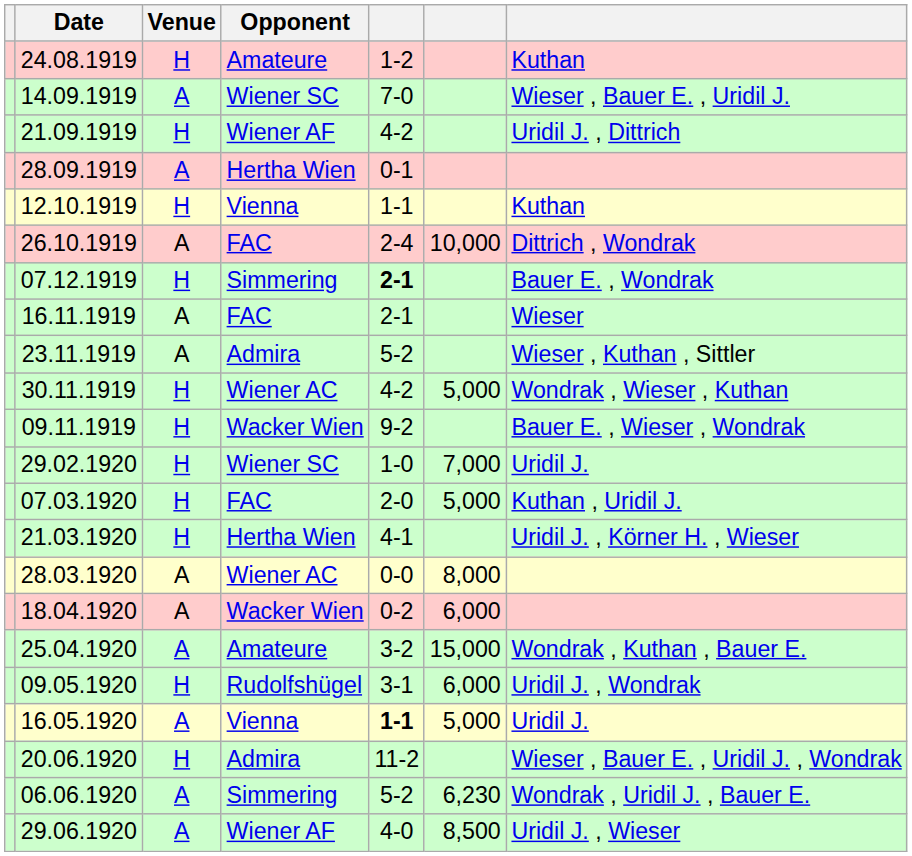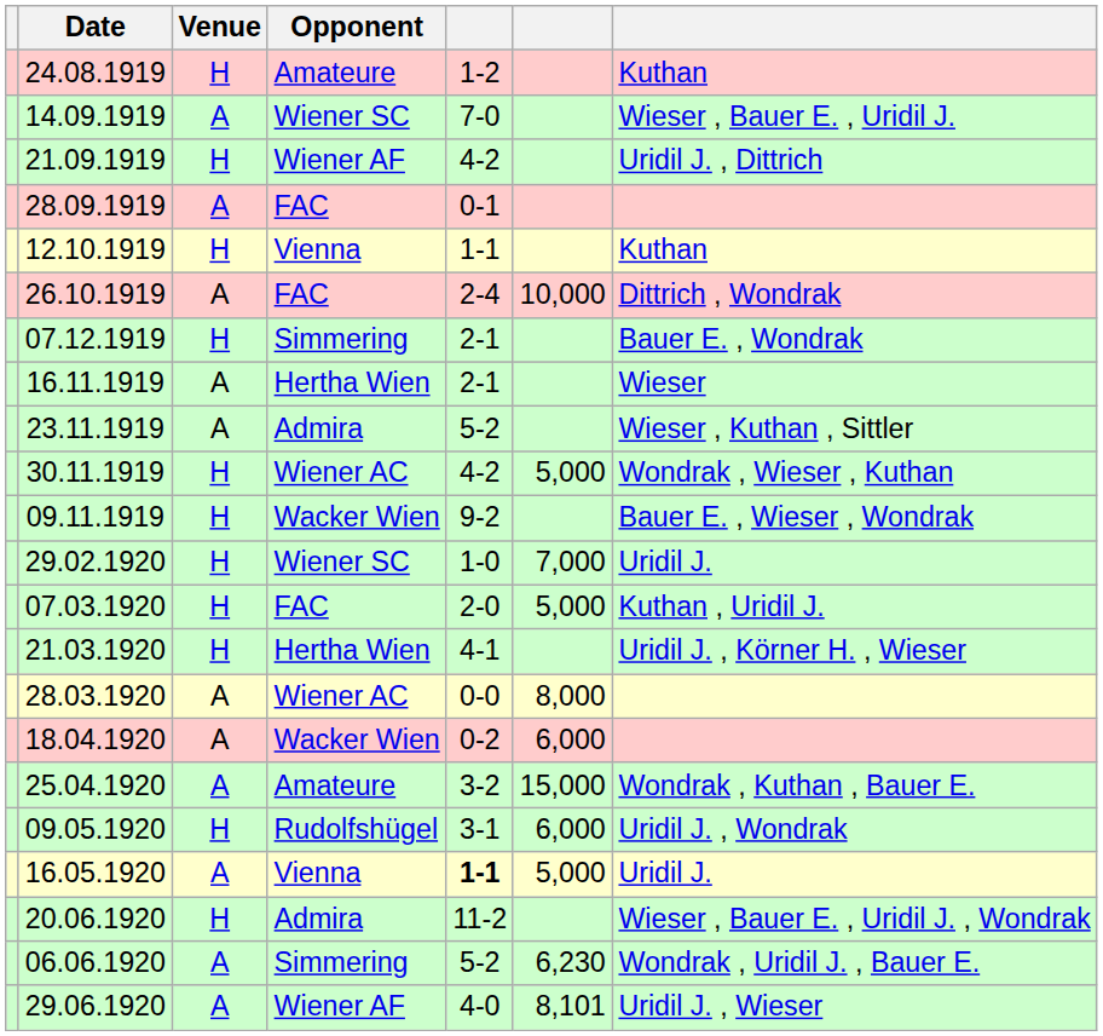 <table class="wikitable" Style="text-align: center">
 <tr>
 <th></th>
 <th>Date</th>
 <th>Venue</th>
 <th>Opponent</th>
 <th></th>
 <th></th>
 <th></th>
 </tr>
 <tr style="background:#fcc">
 <td></td>
 <td>24.08.1919</td>
 <td><a href='#'>H</a></td>
 <td align="left"><a href='#'>Amateure</a></td>
 <td>1-2</td>
 <td align="right"></td>
 <td align="left"><a href='#'>Kuthan</a> </td>
 </tr>
 <tr style="background:#cfc">
 <td></td>
 <td>14.09.1919</td>
 <td><a href='#'>A</a></td>
 <td align="left"><a href='#'>Wiener SC</a></td>
 <td>7-0</td>
 <td align="right"></td>
 <td align="left"><a href='#'>Wieser</a>  , <a href='#'>Bauer E.</a>   , <a href='#'>Uridil J.</a>  </td>
 </tr>
 <tr style="background:#cfc">
 <td></td>
 <td>21.09.1919</td>
 <td><a href='#'>H</a></td>
 <td align="left"><a href='#'>Wiener AF</a></td>
 <td>4-2</td>
 <td align="right"></td>
 <td align="left"><a href='#'>Uridil J.</a>   , <a href='#'>Dittrich</a> </td>
 </tr>
 <tr style="background:#fcc">
 <td></td>
 <td>28.09.1919</td>
 <td><a href='#'>A</a></td>
-<td align="left"><a href='#'>Hertha Wien</a></td>
+<td align="left"><a href='#'>FAC</a></td>
 <td>0-1</td>
 <td align="right"></td>
 <td align="left"></td>
 </tr>
 <tr style="background:#ffc">
 <td></td>
 <td>12.10.1919</td>
 <td><a href='#'>H</a></td>
 <td align="left"><a href='#'>Vienna</a></td>
 <td>1-1</td>
 <td align="right"></td>
 <td align="left"><a href='#'>Kuthan</a> </td>
 </tr>
 <tr style="background:#fcc">
 <td></td>
 <td>26.10.1919</td>
 <td>A</td>
 <td align="left"><a href='#'>FAC</a></td>
 <td>2-4</td>
 <td align="right">10,000</td>
 <td align="left"><a href='#'>Dittrich</a> , <a href='#'>Wondrak</a> </td>
 </tr>
 <tr style="background:#cfc">
 <td></td>
 <td>07.12.1919</td>
 <td><a href='#'>H</a></td>
 <td align="left"><a href='#'>Simmering</a></td>
-<td><strong>2-1</strong></td>
+<td>2-1</td>
 <td align="right"></td>
 <td align="left"><a href='#'>Bauer E.</a> , <a href='#'>Wondrak</a> </td>
 </tr>
 <tr style="background:#cfc">
 <td></td>
 <td>16.11.1919</td>
 <td>A</td>
-<td align="left"><a href='#'>FAC</a></td>
+<td align="left"><a href='#'>Hertha Wien</a></td>
 <td>2-1</td>
 <td align="right"></td>
 <td align="left"><a href='#'>Wieser</a>  </td>
 </tr>
 <tr style="background:#cfc">
 <td></td>
 <td>23.11.1919</td>
 <td>A</td>
 <td align="left"><a href='#'>Admira</a></td>
 <td>5-2</td>
 <td align="right"></td>
 <td align="left"><a href='#'>Wieser</a>   , <a href='#'>Kuthan</a> , Sittler </td>
 </tr>
 <tr style="background:#cfc">
 <td></td>
 <td>30.11.1919</td>
 <td><a href='#'>H</a></td>
 <td align="left"><a href='#'>Wiener AC</a></td>
 <td>4-2</td>
 <td align="right">5,000</td>
 <td align="left"><a href='#'>Wondrak</a>  , <a href='#'>Wieser</a> , <a href='#'>Kuthan</a> </td>
 </tr>
 <tr style="background:#cfc">
 <td></td>
 <td>09.11.1919</td>
 <td><a href='#'>H</a></td>
 <td align="left"><a href='#'>Wacker Wien</a></td>
 <td>9-2</td>
 <td align="right"></td>
 <td align="left"><a href='#'>Bauer E.</a>  , <a href='#'>Wieser</a>     , <a href='#'>Wondrak</a>  </td>
 </tr>
 <tr style="background:#cfc">
 <td></td>
 <td>29.02.1920</td>
 <td><a href='#'>H</a></td>
 <td align="left"><a href='#'>Wiener SC</a></td>
 <td>1-0</td>
 <td align="right">7,000</td>
 <td align="left"><a href='#'>Uridil J.</a> </td>
 </tr>
 <tr style="background:#cfc">
 <td></td>
 <td>07.03.1920</td>
 <td><a href='#'>H</a></td>
 <td align="left"><a href='#'>FAC</a></td>
 <td>2-0</td>
 <td align="right">5,000</td>
 <td align="left"><a href='#'>Kuthan</a> , <a href='#'>Uridil J.</a> </td>
 </tr>
 <tr style="background:#cfc">
 <td></td>
 <td>21.03.1920</td>
 <td><a href='#'>H</a></td>
 <td align="left"><a href='#'>Hertha Wien</a></td>
 <td>4-1</td>
 <td align="right"></td>
 <td align="left"><a href='#'>Uridil J.</a>  , <a href='#'>Körner H.</a> , <a href='#'>Wieser</a> </td>
 </tr>
 <tr style="background:#ffc">
 <td></td>
 <td>28.03.1920</td>
 <td>A</td>
 <td align="left"><a href='#'>Wiener AC</a></td>
 <td>0-0</td>
 <td align="right">8,000</td>
 <td align="left"></td>
 </tr>
 <tr style="background:#fcc">
 <td></td>
 <td>18.04.1920</td>
 <td>A</td>
 <td align="left"><a href='#'>Wacker Wien</a></td>
 <td>0-2</td>
 <td align="right">6,000</td>
 <td align="left"></td>
 </tr>
 <tr style="background:#cfc">
 <td></td>
 <td>25.04.1920</td>
 <td><a href='#'>A</a></td>
 <td align="left"><a href='#'>Amateure</a></td>
 <td>3-2</td>
 <td align="right">15,000</td>
 <td align="left"><a href='#'>Wondrak</a> , <a href='#'>Kuthan</a> , <a href='#'>Bauer E.</a> </td>
 </tr>
 <tr style="background:#cfc">
 <td></td>
 <td>09.05.1920</td>
 <td><a href='#'>H</a></td>
 <td align="left"><a href='#'>Rudolfshügel</a></td>
 <td>3-1</td>
 <td align="right">6,000</td>
 <td align="left"><a href='#'>Uridil J.</a>  , <a href='#'>Wondrak</a> </td>
 </tr>
 <tr style="background:#ffc">
 <td></td>
 <td>16.05.1920</td>
 <td><a href='#'>A</a></td>
 <td align="left"><a href='#'>Vienna</a></td>
 <td><strong>1-1</strong></td>
 <td align="right">5,000</td>
 <td align="left"><a href='#'>Uridil J.</a> </td>
 </tr>
 <tr style="background:#cfc">
 <td></td>
 <td>20.06.1920</td>
 <td><a href='#'>H</a></td>
 <td align="left"><a href='#'>Admira</a></td>
 <td>11-2</td>
 <td align="right"></td>
 <td align="left"><a href='#'>Wieser</a>   , <a href='#'>Bauer E.</a>   , <a href='#'>Uridil J.</a>    , <a href='#'>Wondrak</a> </td>
 </tr>
 <tr style="background:#cfc">
 <td></td>
 <td>06.06.1920</td>
 <td><a href='#'>A</a></td>
 <td align="left"><a href='#'>Simmering</a></td>
 <td>5-2</td>
 <td align="right">6,230</td>
 <td align="left"><a href='#'>Wondrak</a> , <a href='#'>Uridil J.</a>  , <a href='#'>Bauer E.</a>  </td>
 </tr>
 <tr style="background:#cfc">
 <td></td>
 <td>29.06.1920</td>
 <td><a href='#'>A</a></td>
 <td align="left"><a href='#'>Wiener AF</a></td>
 <td>4-0</td>
-<td align="right">8,500</td>
+<td align="right">8,101</td>
 <td align="left"><a href='#'>Uridil J.</a>   , <a href='#'>Wieser</a> </td>
 </tr>
 </table>
